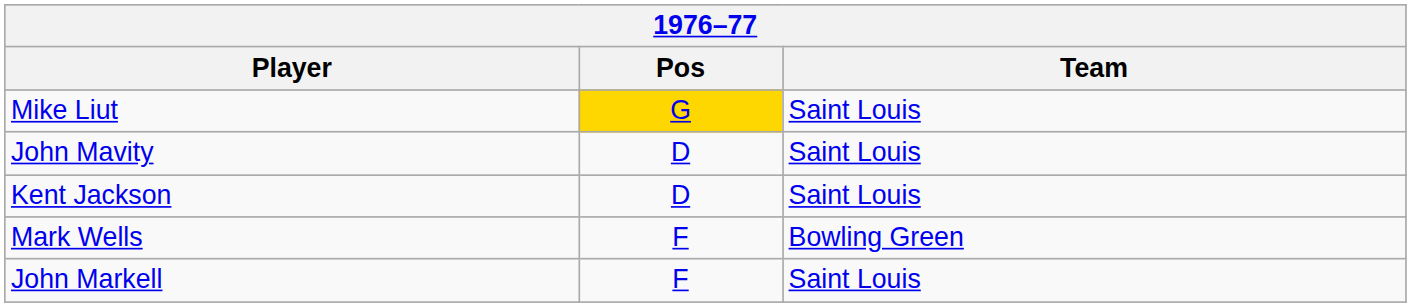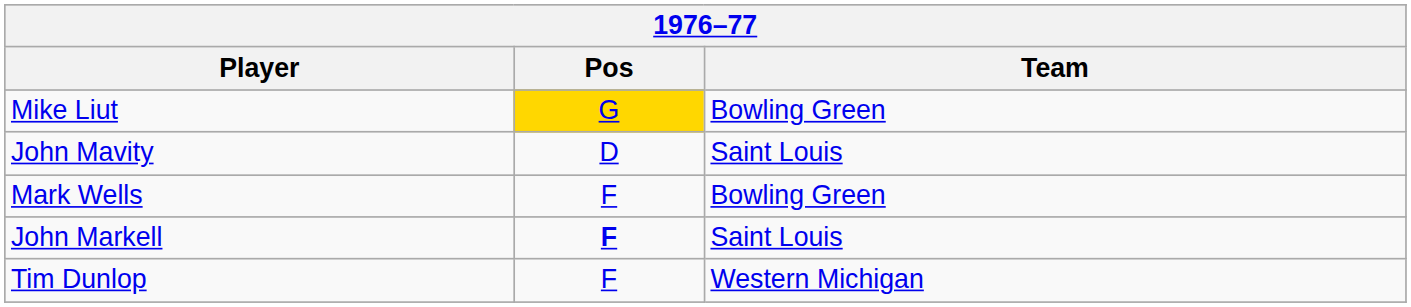 <table class="wikitable" width=95%>
 <tr>
 <th colspan=3><a href='#'>1976–77</a></th>
 </tr>
 <tr>
 <th>Player</th>
 <th>Pos</th>
 <th>Team</th>
 </tr>
 <tr>
 <td><a href='#'>Mike Liut</a></td>
 <td style="background: gold; text-align:center;"><a href='#'>G</a></td>
-<td><a href='#'>Saint Louis</a></td>
+<td><a href='#'>Bowling Green</a></td>
 </tr>
 <tr>
 <td><a href='#'>John Mavity</a></td>
-<td style="text-align:center;"><a href='#'>D</a></td>
-<td><a href='#'>Saint Louis</a></td>
-</tr>
-<tr>
-<td><a href='#'>Kent Jackson</a></td>
 <td style="text-align:center;"><a href='#'>D</a></td>
 <td><a href='#'>Saint Louis</a></td>
 </tr>
 <tr>
 <td><a href='#'>Mark Wells</a></td>
 <td style="text-align:center;"><a href='#'>F</a></td>
 <td><a href='#'>Bowling Green</a></td>
 </tr>
 <tr>
 <td><a href='#'>John Markell</a></td>
-<td style="text-align:center;"><a href='#'>F</a></td>
+<td style="text-align:center;"><strong><a href='#'>F</a></strong></td>
 <td><a href='#'>Saint Louis</a></td>
 </tr>
+<tr>
+<td><a href='#'>Tim Dunlop</a></td>
+<td style="text-align:center;"><a href='#'>F</a></td>
+<td><a href='#'>Western Michigan</a></td>
+</tr>
 </table>
